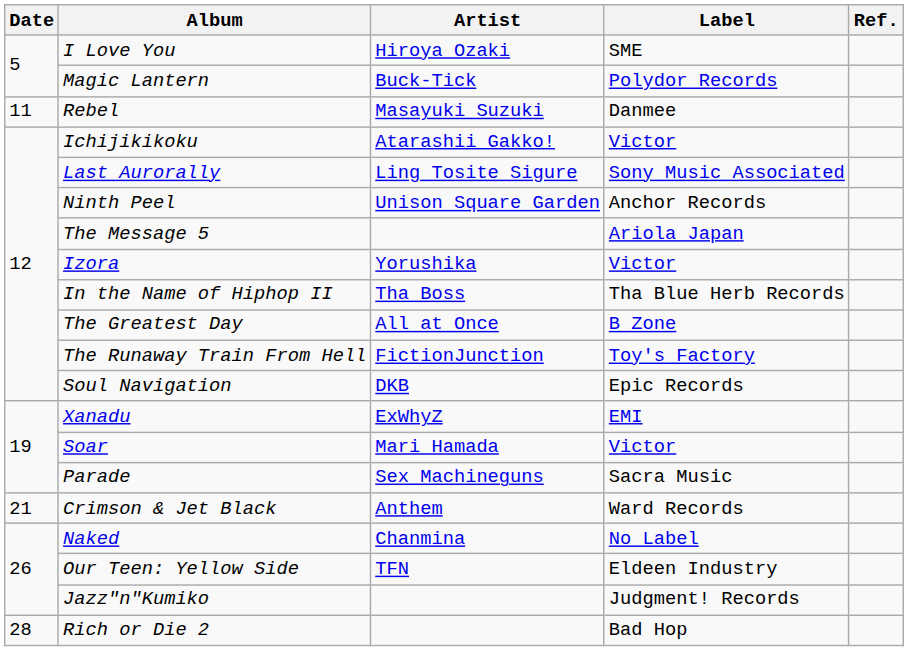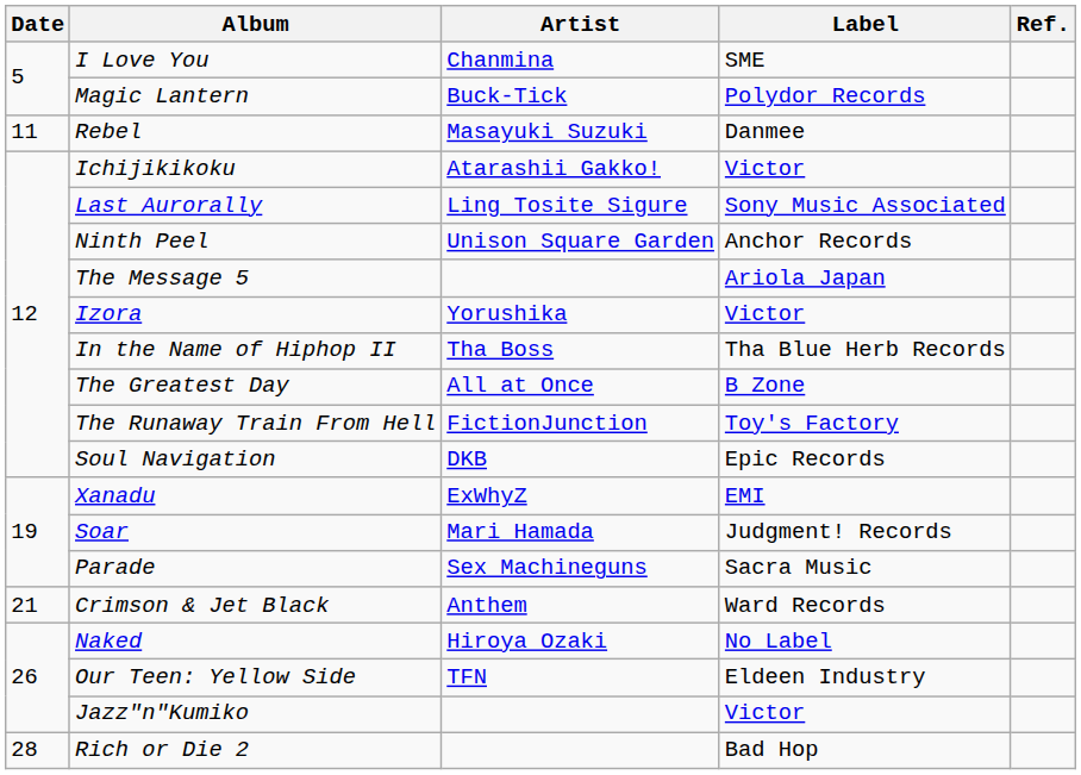 <table class="wikitable">
 <tr>
 <th>Date</th>
 <th>Album</th>
 <th>Artist</th>
 <th>Label</th>
 <th>Ref.</th>
 </tr>
 <tr>
 <td rowspan="2">5</td>
 <td><em>I Love You</em></td>
-<td><a href='#'>Hiroya Ozaki</a></td>
+<td><a href='#'>Chanmina</a></td>
 <td>SME</td>
 <td></td>
 </tr>
 <tr>
 <td><em>Magic Lantern</em></td>
 <td><a href='#'>Buck-Tick</a></td>
 <td><a href='#'>Polydor Records</a></td>
 <td></td>
 </tr>
 <tr>
 <td>11</td>
 <td><em>Rebel</em></td>
 <td><a href='#'>Masayuki Suzuki</a></td>
 <td>Danmee</td>
 <td></td>
 </tr>
 <tr>
 <td rowspan="9">12</td>
 <td><em>Ichijikikoku</em></td>
 <td><a href='#'>Atarashii Gakko!</a></td>
 <td><a href='#'>Victor</a></td>
 <td></td>
 </tr>
 <tr>
 <td><em><a href='#'>Last Aurorally</a></em></td>
 <td><a href='#'>Ling Tosite Sigure</a></td>
 <td><a href='#'>Sony Music Associated</a></td>
 <td></td>
 </tr>
 <tr>
 <td><em>Ninth Peel</em></td>
 <td><a href='#'>Unison Square Garden</a></td>
 <td>Anchor Records</td>
 <td></td>
 </tr>
 <tr>
 <td><em>The Message 5</em></td>
 <td></td>
 <td><a href='#'>Ariola Japan</a></td>
 <td></td>
 </tr>
 <tr>
 <td><a href='#'><em>Izora</em></a></td>
 <td><a href='#'>Yorushika</a></td>
 <td><a href='#'>Victor</a></td>
 <td></td>
 </tr>
 <tr>
 <td><em>In the Name of Hiphop II</em></td>
 <td><a href='#'>Tha Boss</a></td>
 <td>Tha Blue Herb Records</td>
 <td></td>
 </tr>
 <tr>
 <td><em>The Greatest Day</em></td>
 <td><a href='#'>All at Once</a></td>
 <td><a href='#'>B Zone</a></td>
 <td></td>
 </tr>
 <tr>
 <td><em>The Runaway Train From Hell</em></td>
 <td><a href='#'>FictionJunction</a></td>
 <td><a href='#'>Toy's Factory</a></td>
 <td></td>
 </tr>
 <tr>
 <td><em>Soul Navigation</em></td>
 <td><a href='#'>DKB</a></td>
 <td>Epic Records</td>
 <td></td>
 </tr>
 <tr>
 <td rowspan="3">19</td>
 <td><a href='#'><em>Xanadu</em></a></td>
 <td><a href='#'>ExWhyZ</a></td>
 <td><a href='#'>EMI</a></td>
 <td></td>
 </tr>
 <tr>
 <td><a href='#'><em>Soar</em></a></td>
 <td><a href='#'>Mari Hamada</a></td>
-<td><a href='#'>Victor</a></td>
+<td>Judgment! Records</td>
 <td></td>
 </tr>
 <tr>
 <td><em>Parade</em></td>
 <td><a href='#'>Sex Machineguns</a></td>
 <td>Sacra Music</td>
 <td></td>
 </tr>
 <tr>
 <td>21</td>
 <td><em>Crimson & Jet Black</em></td>
 <td><a href='#'>Anthem</a></td>
 <td>Ward Records</td>
 <td></td>
 </tr>
 <tr>
 <td rowspan="3">26</td>
 <td><a href='#'><em>Naked</em></a></td>
-<td><a href='#'>Chanmina</a></td>
+<td><a href='#'>Hiroya Ozaki</a></td>
 <td><a href='#'>No Label</a></td>
 <td></td>
 </tr>
 <tr>
 <td><em>Our Teen: Yellow Side</em></td>
 <td><a href='#'>TFN</a></td>
 <td>Eldeen Industry</td>
 <td></td>
 </tr>
 <tr>
 <td><em>Jazz"n"Kumiko</em></td>
 <td></td>
-<td>Judgment! Records</td>
+<td><a href='#'>Victor</a></td>
 <td></td>
 </tr>
 <tr>
 <td>28</td>
 <td><em>Rich or Die 2</em></td>
 <td></td>
 <td>Bad Hop</td>
 <td></td>
 </tr>
 </table>
